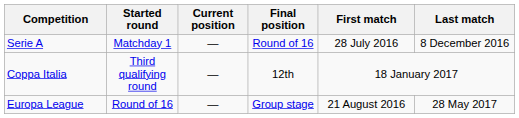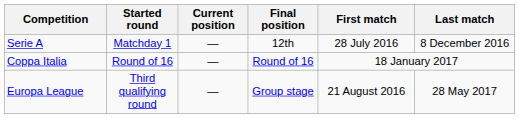 <table class="wikitable" style="text-align:center; width:730px;">
 <tr>
 <th style="text-align:center; width:150px;">Competition</th>
 <th style="text-align:center; width:100px;">Started round</th>
 <th style="text-align:center; width:100px;">Current <br> position</th>
 <th style="text-align:center; width:100px;">Final <br> position</th>
 <th style="text-align:center; width:150px;">First match</th>
 <th style="text-align:center; width:150px;">Last match</th>
 </tr>
 <tr>
 <td style="text-align:left;"><a href='#'>Serie A</a></td>
 <td><a href='#'>Matchday 1</a></td>
 <td>—</td>
-<td><a href='#'>Round of 16</a></td>
+<td>12th</td>
 <td>28 July 2016</td>
 <td>8 December 2016</td>
 </tr>
 <tr>
 <td style="text-align:left;"><a href='#'>Coppa Italia</a></td>
-<td><a href='#'>Third qualifying round</a></td>
+<td><a href='#'>Round of 16</a></td>
 <td>—</td>
-<td>12th</td>
+<td><a href='#'>Round of 16</a></td>
 <td colspan=2>18 January 2017</td>
 </tr>
 <tr>
 <td style="text-align:left;"><a href='#'>Europa League</a></td>
-<td><a href='#'>Round of 16</a></td>
+<td><a href='#'>Third qualifying round</a></td>
 <td>—</td>
 <td><a href='#'>Group stage</a></td>
 <td>21 August 2016</td>
 <td>28 May 2017</td>
 </tr>
 </table>
